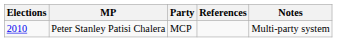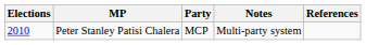 <table class="wikitable">
 <tr>
 <th>Elections</th>
 <th>MP</th>
 <th>Party</th>
+<th>Notes</th>
 <th>References</th>
-<th>Notes</th>
 </tr>
 <tr>
 <td><a href='#'>2010</a></td>
 <td>Peter Stanley Patisi Chalera</td>
 <td>MCP</td>
+<td>Multi-party system</td>
 <td></td>
-<td>Multi-party system</td>
 </tr>
 </table>
